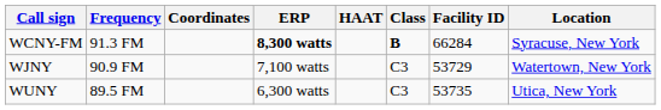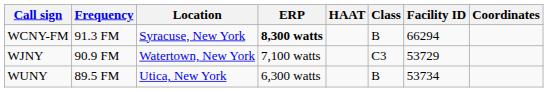 <table class="wikitable sortable">
 <tr>
 <th><a href='#'>Call sign</a></th>
 <th><a href='#'>Frequency</a></th>
-<th>Coordinates</th>
+<th>Location</th>
 <th>ERP</th>
 <th>HAAT</th>
 <th>Class</th>
 <th>Facility ID</th>
-<th>Location</th>
+<th>Coordinates</th>
 </tr>
 <tr>
 <td>WCNY-FM</td>
 <td>91.3 FM</td>
-<td></td>
+<td><a href='#'>Syracuse, New York</a></td>
 <td><strong>8,300 watts</strong></td>
 <td></td>
-<td><strong>B</strong></td>
-<td>66284</td>
-<td><a href='#'>Syracuse, New York</a></td>
+<td>B</td>
+<td>66294</td>
+<td></td>
 </tr>
 <tr>
 <td>WJNY</td>
 <td>90.9 FM</td>
-<td></td>
+<td><a href='#'>Watertown, New York</a></td>
 <td>7,100 watts</td>
 <td></td>
 <td>C3</td>
 <td>53729</td>
-<td><a href='#'>Watertown, New York</a></td>
+<td></td>
 </tr>
 <tr>
 <td>WUNY</td>
 <td>89.5 FM</td>
-<td></td>
+<td><a href='#'>Utica, New York</a></td>
 <td>6,300 watts</td>
 <td></td>
-<td>C3</td>
-<td>53735</td>
-<td><a href='#'>Utica, New York</a></td>
+<td>B</td>
+<td>53734</td>
+<td></td>
 </tr>
 </table>
